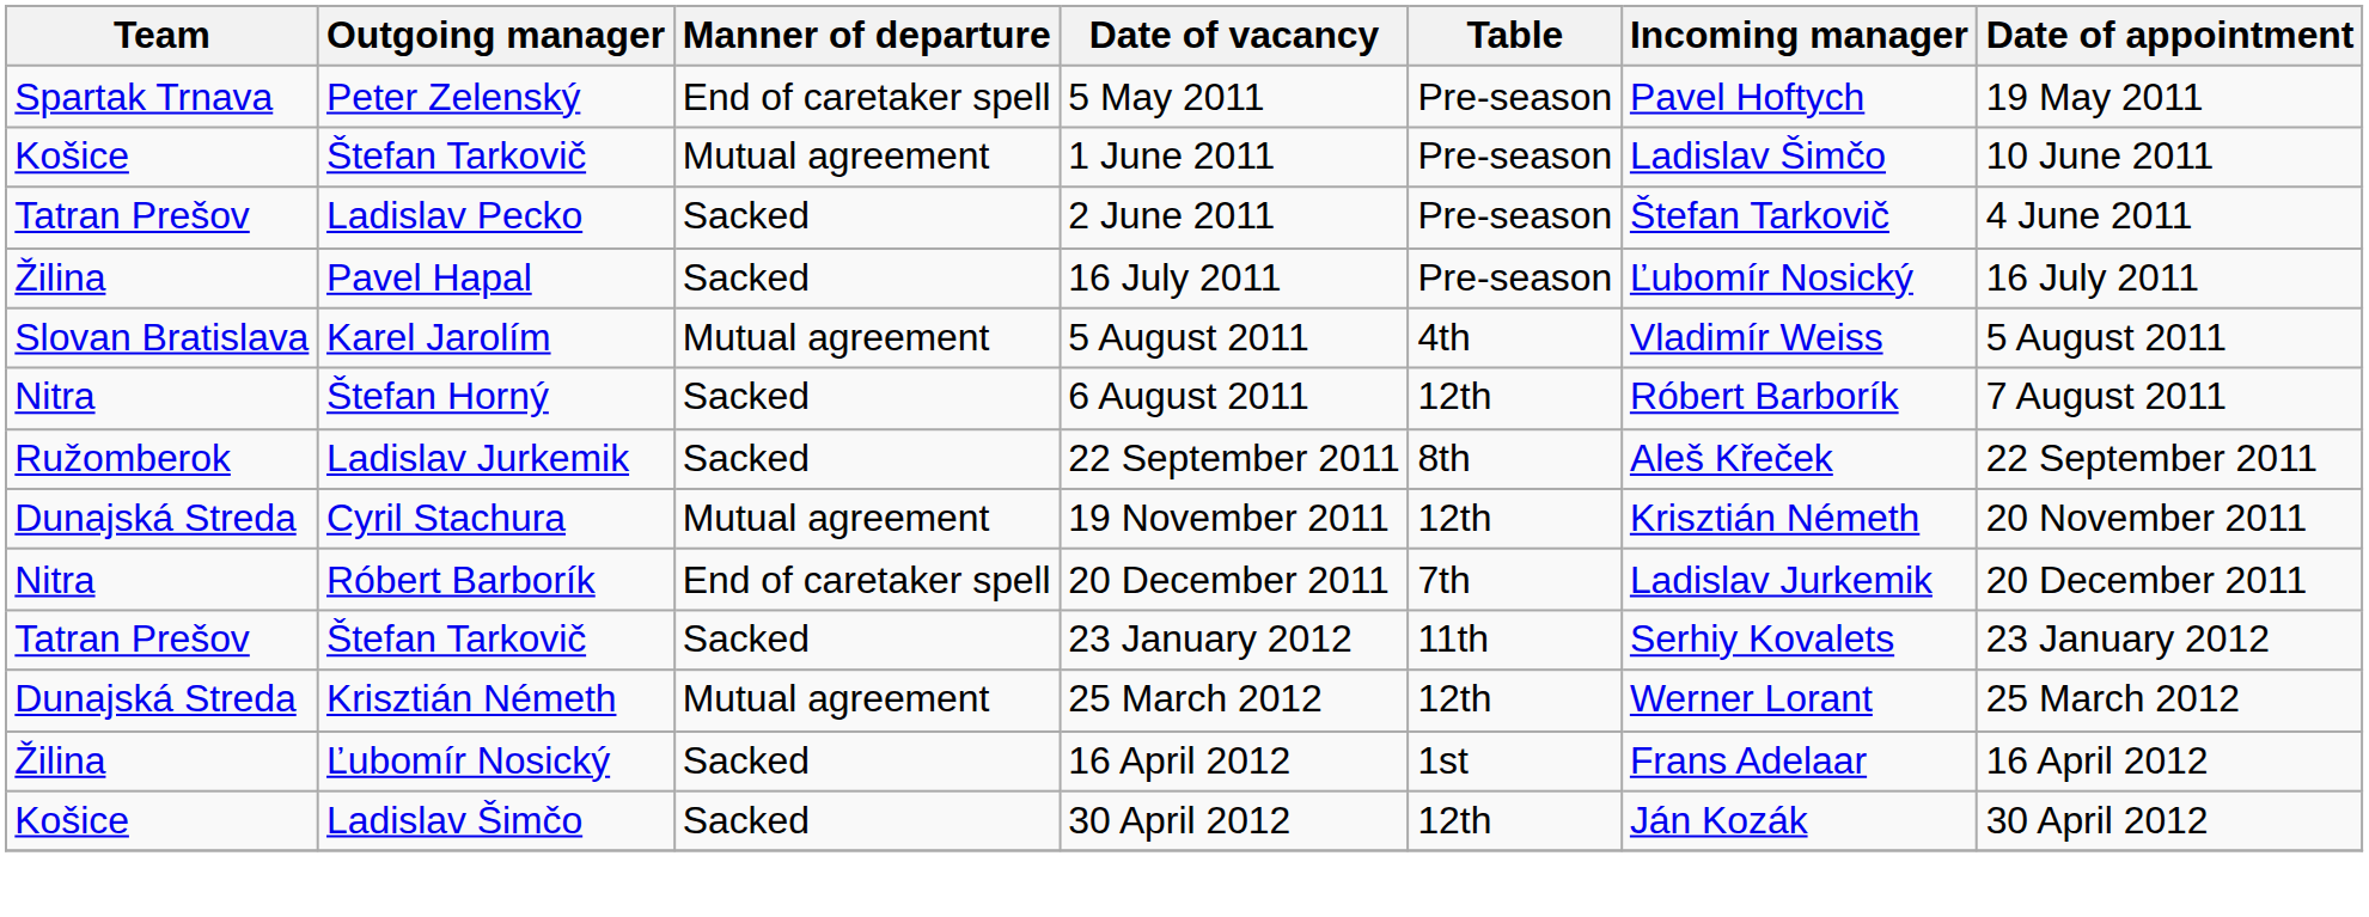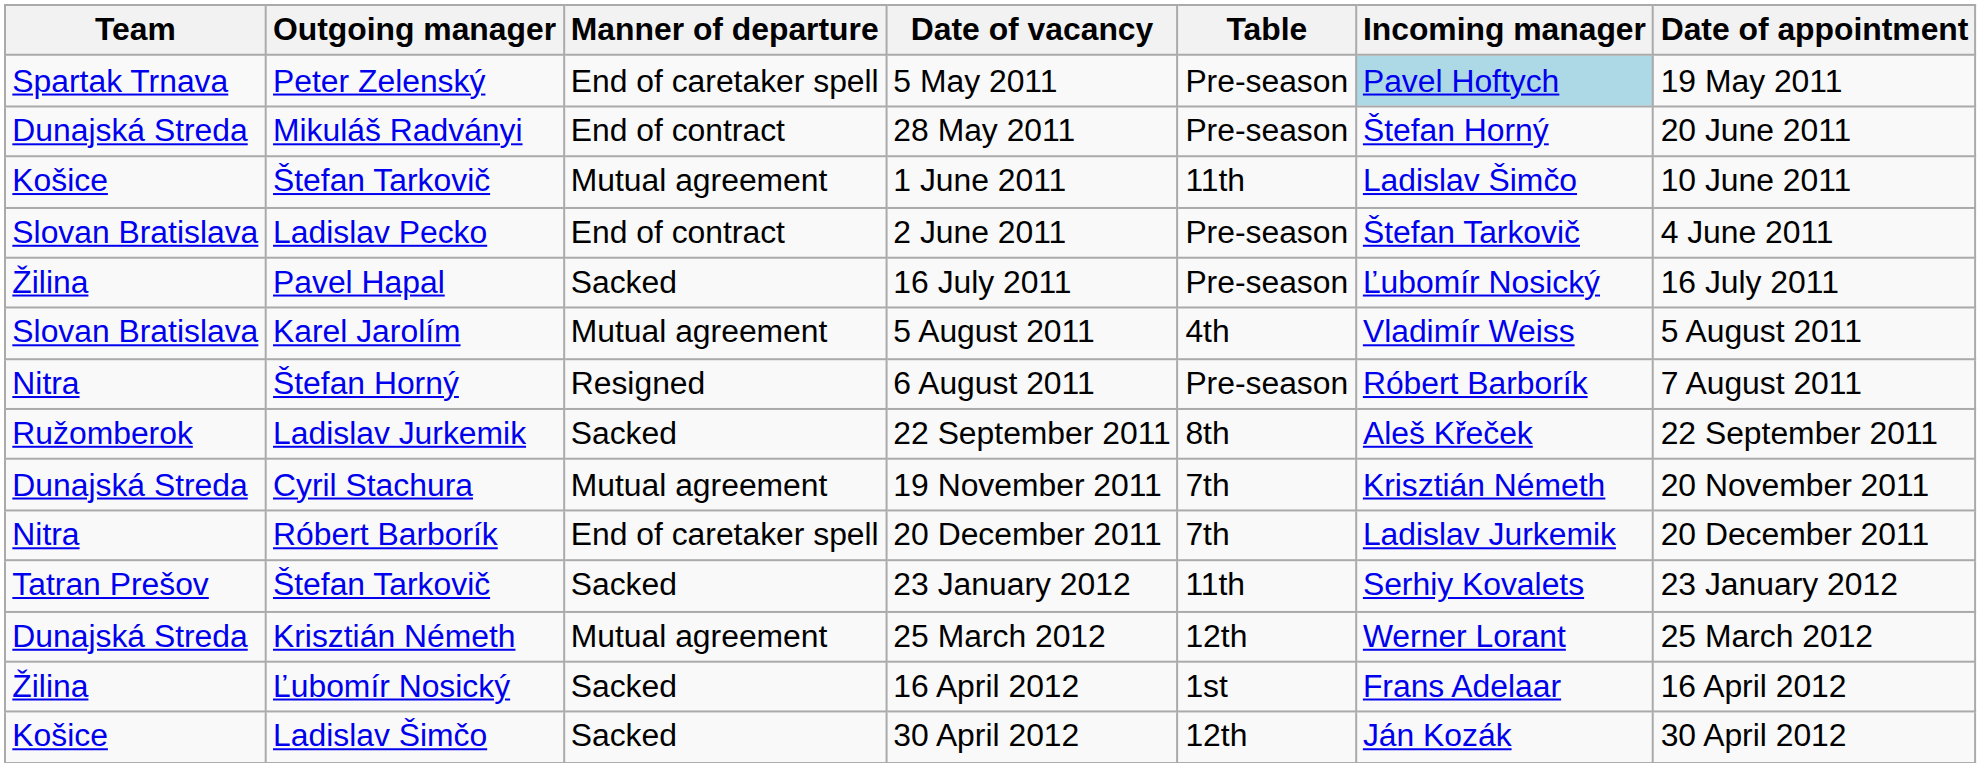 <table class="wikitable">
 <tr>
 <th>Team</th>
 <th>Outgoing manager</th>
 <th>Manner of departure</th>
 <th>Date of vacancy</th>
 <th>Table</th>
 <th>Incoming manager</th>
 <th>Date of appointment</th>
 </tr>
 <tr>
 <td><a href='#'>Spartak Trnava</a></td>
 <td> <a href='#'>Peter Zelenský</a></td>
 <td>End of caretaker spell</td>
 <td>5 May 2011</td>
 <td>Pre-season</td>
-<td> <a href='#'>Pavel Hoftych</a></td>
+<td style="background: lightblue;"> <a href='#'>Pavel Hoftych</a></td>
 <td>19 May 2011</td>
+</tr>
+<tr>
+<td><a href='#'>Dunajská Streda</a></td>
+<td> <a href='#'>Mikuláš Radványi</a></td>
+<td>End of contract</td>
+<td>28 May 2011</td>
+<td>Pre-season</td>
+<td> <a href='#'>Štefan Horný</a></td>
+<td>20 June 2011</td>
 </tr>
 <tr>
 <td><a href='#'>Košice</a></td>
 <td> <a href='#'>Štefan Tarkovič</a></td>
 <td>Mutual agreement</td>
 <td>1 June 2011</td>
-<td>Pre-season</td>
+<td>11th</td>
 <td> <a href='#'>Ladislav Šimčo</a></td>
 <td>10 June 2011</td>
 </tr>
 <tr>
-<td><a href='#'>Tatran Prešov</a></td>
+<td><a href='#'>Slovan Bratislava</a></td>
 <td> <a href='#'>Ladislav Pecko</a></td>
-<td>Sacked</td>
+<td>End of contract</td>
 <td>2 June 2011</td>
 <td>Pre-season</td>
 <td> <a href='#'>Štefan Tarkovič</a></td>
 <td>4 June 2011</td>
 </tr>
 <tr>
 <td><a href='#'>Žilina</a></td>
 <td> <a href='#'>Pavel Hapal</a></td>
 <td>Sacked</td>
 <td>16 July 2011</td>
 <td>Pre-season</td>
 <td> <a href='#'>Ľubomír Nosický</a></td>
 <td>16 July 2011</td>
 </tr>
 <tr>
 <td><a href='#'>Slovan Bratislava</a></td>
 <td> <a href='#'>Karel Jarolím</a></td>
 <td>Mutual agreement</td>
 <td>5 August 2011</td>
 <td>4th</td>
 <td> <a href='#'>Vladimír Weiss</a></td>
 <td>5 August 2011</td>
 </tr>
 <tr>
 <td><a href='#'>Nitra</a></td>
 <td> <a href='#'>Štefan Horný</a></td>
-<td>Sacked</td>
+<td>Resigned</td>
 <td>6 August 2011</td>
-<td>12th</td>
+<td>Pre-season</td>
 <td> <a href='#'>Róbert Barborík</a></td>
 <td>7 August 2011</td>
 </tr>
 <tr>
 <td><a href='#'>Ružomberok</a></td>
 <td> <a href='#'>Ladislav Jurkemik</a></td>
 <td>Sacked</td>
 <td>22 September 2011</td>
 <td>8th</td>
 <td> <a href='#'>Aleš Křeček</a></td>
 <td>22 September 2011</td>
 </tr>
 <tr>
 <td><a href='#'>Dunajská Streda</a></td>
 <td> <a href='#'>Cyril Stachura</a></td>
 <td>Mutual agreement</td>
 <td>19 November 2011</td>
-<td>12th</td>
+<td>7th</td>
 <td> <a href='#'>Krisztián Németh</a></td>
 <td>20 November 2011</td>
 </tr>
 <tr>
 <td><a href='#'>Nitra</a></td>
 <td> <a href='#'>Róbert Barborík</a></td>
 <td>End of caretaker spell</td>
 <td>20 December 2011</td>
 <td>7th</td>
 <td> <a href='#'>Ladislav Jurkemik</a></td>
 <td>20 December 2011</td>
 </tr>
 <tr>
 <td><a href='#'>Tatran Prešov</a></td>
 <td> <a href='#'>Štefan Tarkovič</a></td>
 <td>Sacked</td>
 <td>23 January 2012</td>
 <td>11th</td>
 <td> <a href='#'>Serhiy Kovalets</a></td>
 <td>23 January 2012</td>
 </tr>
 <tr>
 <td><a href='#'>Dunajská Streda</a></td>
 <td> <a href='#'>Krisztián Németh</a></td>
 <td>Mutual agreement</td>
 <td>25 March 2012</td>
 <td>12th</td>
 <td> <a href='#'>Werner Lorant</a></td>
 <td>25 March 2012</td>
 </tr>
 <tr>
 <td><a href='#'>Žilina</a></td>
 <td> <a href='#'>Ľubomír Nosický</a></td>
 <td>Sacked</td>
 <td>16 April 2012</td>
 <td>1st</td>
 <td> <a href='#'>Frans Adelaar</a></td>
 <td>16 April 2012</td>
 </tr>
 <tr>
 <td><a href='#'>Košice</a></td>
 <td> <a href='#'>Ladislav Šimčo</a></td>
 <td>Sacked</td>
 <td>30 April 2012</td>
 <td>12th</td>
 <td> <a href='#'>Ján Kozák</a></td>
 <td>30 April 2012</td>
 </tr>
 <tr>
 </tr>
 </table>
